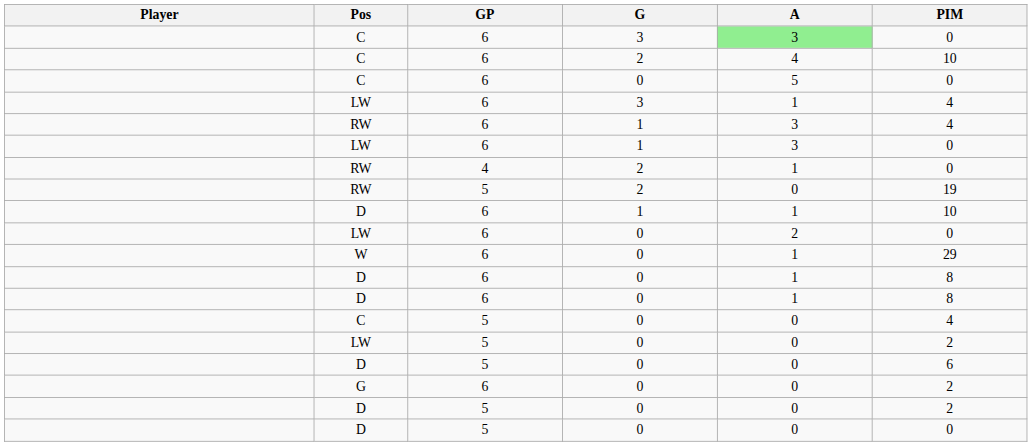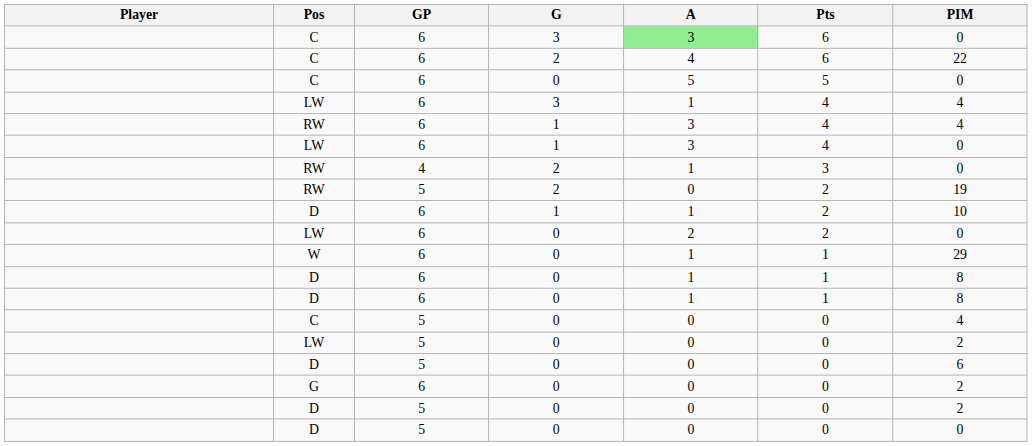 <table class="wikitable sortable" width="60%">
 <tr ALIGN="center">
 <th bgcolor="#DDDDFF" width="10%">Player</th>
 <th bgcolor="#DDDDFF" width="3%" title="Position">Pos</th>
 <th bgcolor="#DDDDFF" width="5%" title="Games played">GP</th>
 <th bgcolor="#DDDDFF" width="5%" title="Goals">G</th>
 <th bgcolor="#DDDDFF" width="5%" title="Assists">A</th>
+<th bgcolor="#DDDDFF" width="5%" title="Points">Pts</th>
 <th bgcolor="#DDDDFF" width="5%" title="Penalties in Minutes">PIM</th>
 </tr>
 <tr align="center">
 <td align="right"></td>
 <td>C</td>
 <td>6</td>
 <td>3</td>
 <td style="background: lightgreen;">3</td>
+<td>6</td>
 <td>0</td>
 </tr>
 <tr align="center">
 <td align="right"></td>
 <td>C</td>
 <td>6</td>
 <td>2</td>
 <td>4</td>
-<td>10</td>
+<td>6</td>
+<td>22</td>
 </tr>
 <tr align="center">
 <td align="right"></td>
 <td>C</td>
 <td>6</td>
 <td>0</td>
+<td>5</td>
 <td>5</td>
 <td>0</td>
 </tr>
 <tr align="center">
 <td align="right"></td>
 <td>LW</td>
 <td>6</td>
 <td>3</td>
 <td>1</td>
 <td>4</td>
+<td>4</td>
 </tr>
 <tr align="center">
 <td align="right"></td>
 <td>RW</td>
 <td>6</td>
 <td>1</td>
 <td>3</td>
 <td>4</td>
+<td>4</td>
 </tr>
 <tr align="center">
 <td align="right"></td>
 <td>LW</td>
 <td>6</td>
 <td>1</td>
 <td>3</td>
+<td>4</td>
 <td>0</td>
 </tr>
 <tr align="center">
 <td align="right"></td>
 <td>RW</td>
 <td>4</td>
 <td>2</td>
 <td>1</td>
+<td>3</td>
 <td>0</td>
 </tr>
 <tr align="center">
 <td align="right"></td>
 <td>RW</td>
 <td>5</td>
 <td>2</td>
 <td>0</td>
+<td>2</td>
 <td>19</td>
 </tr>
 <tr align="center">
 <td align="right"></td>
 <td>D</td>
 <td>6</td>
 <td>1</td>
 <td>1</td>
+<td>2</td>
 <td>10</td>
 </tr>
 <tr align="center">
 <td align="right"></td>
 <td>LW</td>
 <td>6</td>
 <td>0</td>
+<td>2</td>
 <td>2</td>
 <td>0</td>
 </tr>
 <tr align="center">
 <td align="right"></td>
 <td>W</td>
 <td>6</td>
 <td>0</td>
 <td>1</td>
+<td>1</td>
 <td>29</td>
 </tr>
 <tr align="center">
 <td align="right"></td>
 <td>D</td>
 <td>6</td>
 <td>0</td>
+<td>1</td>
 <td>1</td>
 <td>8</td>
 </tr>
 <tr align="center">
 <td align="right"></td>
 <td>D</td>
 <td>6</td>
 <td>0</td>
 <td>1</td>
+<td>1</td>
 <td>8</td>
 </tr>
 <tr align="center">
 <td align="right"></td>
 <td>C</td>
 <td>5</td>
+<td>0</td>
 <td>0</td>
 <td>0</td>
 <td>4</td>
 </tr>
 <tr align="center">
 <td align="right"></td>
 <td>LW</td>
 <td>5</td>
 <td>0</td>
-<td>0</td>
-<td>2</td>
-</tr>
-<tr align="center">
-<td align="right"></td>
-<td>D</td>
-<td>5</td>
-<td>0</td>
-<td>0</td>
-<td>6</td>
-</tr>
-<tr align="center">
-<td align="right"></td>
-<td>G</td>
-<td>6</td>
-<td>0</td>
-<td>0</td>
-<td>2</td>
-</tr>
-<tr align="center">
-<td align="right"></td>
-<td>D</td>
-<td>5</td>
 <td>0</td>
 <td>0</td>
 <td>2</td>
 </tr>
 <tr align="center">
 <td align="right"></td>
 <td>D</td>
 <td>5</td>
 <td>0</td>
 <td>0</td>
 <td>0</td>
+<td>6</td>
+</tr>
+<tr align="center">
+<td align="right"></td>
+<td>G</td>
+<td>6</td>
+<td>0</td>
+<td>0</td>
+<td>0</td>
+<td>2</td>
+</tr>
+<tr align="center">
+<td align="right"></td>
+<td>D</td>
+<td>5</td>
+<td>0</td>
+<td>0</td>
+<td>0</td>
+<td>2</td>
+</tr>
+<tr align="center">
+<td align="right"></td>
+<td>D</td>
+<td>5</td>
+<td>0</td>
+<td>0</td>
+<td>0</td>
+<td>0</td>
 </tr>
 </table>
